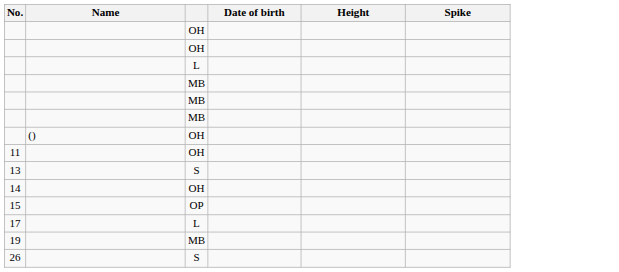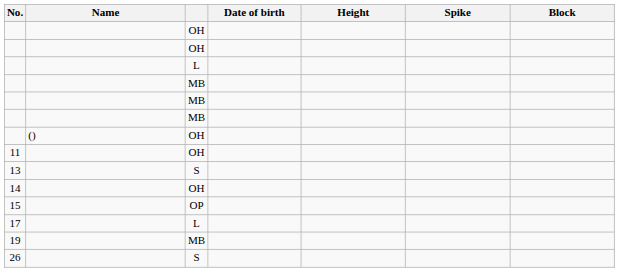 <table class="wikitable sortable" style="font-size:100%; text-align:center;">
 <tr>
 <th>No.</th>
 <th style="width:14em">Name</th>
 <th></th>
 <th style="width:8em">Date of birth</th>
 <th style="width:9em">Height</th>
 <th style="width:9em">Spike</th>
+<th style="width:9em">Block</th>
 </tr>
 <tr>
 <td></td>
 <td align=left></td>
 <td>OH</td>
 <td align=right></td>
+<td></td>
 <td></td>
 <td></td>
 </tr>
 <tr>
 <td></td>
 <td align=left></td>
 <td>OH</td>
 <td align=right></td>
 <td></td>
 <td></td>
+<td></td>
 </tr>
 <tr>
 <td></td>
 <td align=left></td>
 <td>L</td>
 <td align=right></td>
+<td></td>
 <td></td>
 <td></td>
 </tr>
 <tr>
 <td></td>
 <td align=left></td>
 <td>MB</td>
 <td align=right></td>
 <td></td>
 <td></td>
+<td></td>
 </tr>
 <tr>
 <td></td>
 <td align=left></td>
 <td>MB</td>
 <td align=right></td>
+<td></td>
 <td></td>
 <td></td>
 </tr>
 <tr>
 <td></td>
 <td align=left></td>
 <td>MB</td>
 <td align=right></td>
 <td></td>
 <td></td>
+<td></td>
 </tr>
 <tr>
 <td></td>
 <td align=left> ()</td>
 <td>OH</td>
 <td align=right></td>
+<td></td>
 <td></td>
 <td></td>
 </tr>
 <tr>
 <td>11</td>
 <td align=left></td>
 <td>OH</td>
 <td align=right></td>
 <td></td>
 <td></td>
+<td></td>
 </tr>
 <tr>
 <td>13</td>
 <td align=left></td>
 <td>S</td>
 <td align=right></td>
+<td></td>
 <td></td>
 <td></td>
 </tr>
 <tr>
 <td>14</td>
 <td align=left></td>
 <td>OH</td>
 <td align=right></td>
 <td></td>
 <td></td>
+<td></td>
 </tr>
 <tr>
 <td>15</td>
 <td align=left></td>
 <td>OP</td>
 <td align=right></td>
+<td></td>
 <td></td>
 <td></td>
 </tr>
 <tr>
 <td>17</td>
 <td align=left></td>
 <td>L</td>
 <td align=right></td>
 <td></td>
 <td></td>
+<td></td>
 </tr>
 <tr>
 <td>19</td>
 <td align=left></td>
 <td>MB</td>
 <td align=right></td>
+<td></td>
 <td></td>
 <td></td>
 </tr>
 <tr>
 <td>26</td>
 <td align=left></td>
 <td>S</td>
 <td align=right></td>
 <td></td>
 <td></td>
+<td></td>
 </tr>
 </table>
